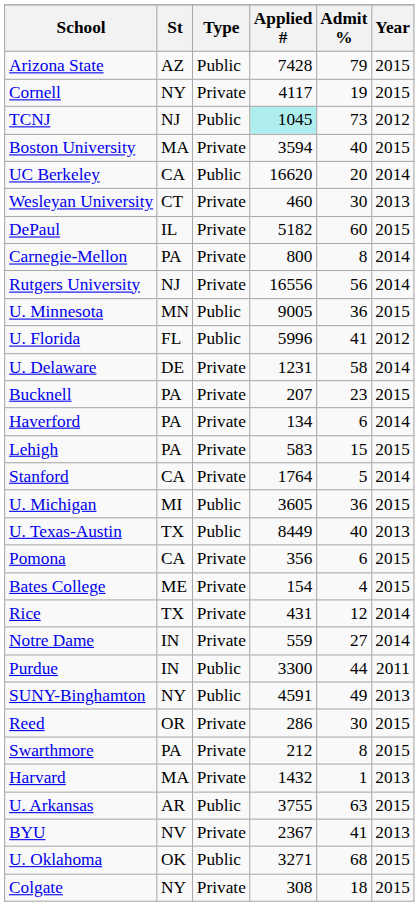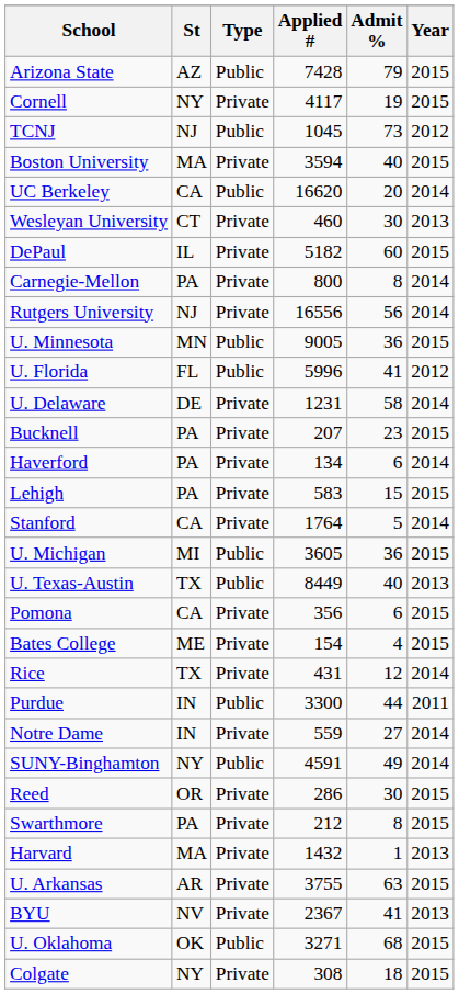 <table class="wikitable sortable" style="float:right;">
 <tr>
 </tr>
 <tr>
 <th>School</th>
 <th>St</th>
 <th>Type</th>
 <th>Applied<br>#</th>
 <th>Admit<br>%</th>
 <th>Year</th>
 </tr>
 <tr>
 <td align="left"><a href='#'>Arizona State</a></td>
 <td align="left">AZ</td>
 <td align="left">Public</td>
 <td align="right">7428</td>
 <td align="right">79</td>
 <td align="right">2015</td>
 </tr>
 <tr>
 <td align="left"><a href='#'>Cornell</a></td>
 <td align="left">NY</td>
 <td align="left">Private</td>
 <td align="right">4117</td>
 <td align="right">19</td>
 <td align="right">2015</td>
 </tr>
 <tr>
 <td align="left"><a href='#'>TCNJ</a></td>
 <td align="left">NJ</td>
 <td align="left">Public</td>
-<td align="right" style="background: paleturquoise;">1045</td>
+<td align="right">1045</td>
 <td align="right">73</td>
 <td align="right">2012</td>
 </tr>
 <tr>
 <td align="left"><a href='#'>Boston University</a></td>
 <td align="left">MA</td>
 <td align="left">Private</td>
 <td align="right">3594</td>
 <td align="right">40</td>
 <td align="right">2015</td>
 </tr>
 <tr>
 <td align="left"><a href='#'>UC Berkeley</a></td>
 <td align="left">CA</td>
 <td align="left">Public</td>
 <td align="right">16620</td>
 <td align="right">20</td>
 <td align="right">2014</td>
 </tr>
 <tr>
 <td align="left"><a href='#'>Wesleyan University</a></td>
 <td align="left">CT</td>
 <td align="left">Private</td>
 <td align="right">460</td>
 <td align="right">30</td>
 <td align="right">2013</td>
 </tr>
 <tr>
 <td align="left"><a href='#'>DePaul</a></td>
 <td align="left">IL</td>
 <td align="left">Private</td>
 <td align="right">5182</td>
 <td align="right">60</td>
 <td align="right">2015</td>
 </tr>
 <tr>
 <td align="left"><a href='#'>Carnegie-Mellon</a></td>
 <td align="left">PA</td>
 <td align="left">Private</td>
 <td align="right">800</td>
 <td align="right">8</td>
 <td align="right">2014</td>
 </tr>
 <tr>
 <td align="left"><a href='#'>Rutgers University</a></td>
 <td align="left">NJ</td>
 <td align="left">Private</td>
 <td align="right">16556</td>
 <td align="right">56</td>
 <td align="right">2014</td>
 </tr>
 <tr>
 <td align="left"><a href='#'>U. Minnesota</a></td>
 <td align="left">MN</td>
 <td align="left">Public</td>
 <td align="right">9005</td>
 <td align="right">36</td>
 <td align="right">2015</td>
 </tr>
 <tr>
 <td align="left"><a href='#'>U. Florida</a></td>
 <td align="left">FL</td>
 <td align="left">Public</td>
 <td align="right">5996</td>
 <td align="right">41</td>
 <td align="right">2012</td>
 </tr>
 <tr>
 <td align="left"><a href='#'>U. Delaware</a></td>
 <td align="left">DE</td>
 <td align="left">Private</td>
 <td align="right">1231</td>
 <td align="right">58</td>
 <td align="right">2014</td>
 </tr>
 <tr>
 <td align="left"><a href='#'>Bucknell</a></td>
 <td align="left">PA</td>
 <td align="left">Private</td>
 <td align="right">207</td>
 <td align="right">23</td>
 <td align="right">2015</td>
 </tr>
 <tr>
 <td align="left"><a href='#'>Haverford</a></td>
 <td align="left">PA</td>
 <td align="left">Private</td>
 <td align="right">134</td>
 <td align="right">6</td>
 <td align="right">2014</td>
 </tr>
 <tr>
 <td align="left"><a href='#'>Lehigh</a></td>
 <td align="left">PA</td>
 <td align="left">Private</td>
 <td align="right">583</td>
 <td align="right">15</td>
 <td align="right">2015</td>
 </tr>
 <tr>
 <td align="left"><a href='#'>Stanford</a></td>
 <td align="left">CA</td>
 <td align="left">Private</td>
 <td align="right">1764</td>
 <td align="right">5</td>
 <td align="right">2014</td>
 </tr>
 <tr>
 <td align="left"><a href='#'>U. Michigan</a></td>
 <td align="left">MI</td>
 <td align="left">Public</td>
 <td align="right">3605</td>
 <td align="right">36</td>
 <td align="right">2015</td>
 </tr>
 <tr>
 <td align="left"><a href='#'>U. Texas-Austin</a></td>
 <td align="left">TX</td>
 <td align="left">Public</td>
 <td align="right">8449</td>
 <td align="right">40</td>
 <td align="right">2013</td>
 </tr>
 <tr>
 <td align="left"><a href='#'>Pomona</a></td>
 <td align="left">CA</td>
 <td align="left">Private</td>
 <td align="right">356</td>
 <td align="right">6</td>
 <td align="right">2015</td>
 </tr>
 <tr>
 <td align="left"><a href='#'>Bates College</a></td>
 <td align="left">ME</td>
 <td align="left">Private</td>
 <td align="right">154</td>
 <td align="right">4</td>
 <td align="right">2015</td>
 </tr>
 <tr>
 <td align="left"><a href='#'>Rice</a></td>
 <td align="left">TX</td>
 <td align="left">Private</td>
 <td align="right">431</td>
 <td align="right">12</td>
 <td align="right">2014</td>
 </tr>
 <tr>
+<td align="left"><a href='#'>Purdue</a></td>
+<td align="left">IN</td>
+<td align="left">Public</td>
+<td align="right">3300</td>
+<td align="right">44</td>
+<td align="right">2011</td>
+</tr>
+<tr>
 <td align="left"><a href='#'>Notre Dame</a></td>
 <td align="left">IN</td>
 <td align="left">Private</td>
 <td align="right">559</td>
 <td align="right">27</td>
 <td align="right">2014</td>
 </tr>
 <tr>
-<td align="left"><a href='#'>Purdue</a></td>
-<td align="left">IN</td>
-<td align="left">Public</td>
-<td align="right">3300</td>
-<td align="right">44</td>
-<td align="right">2011</td>
-</tr>
-<tr>
 <td align="left"><a href='#'>SUNY-Binghamton</a></td>
 <td align="left">NY</td>
 <td align="left">Public</td>
 <td align="right">4591</td>
 <td align="right">49</td>
-<td align="right">2013</td>
+<td align="right">2014</td>
 </tr>
 <tr>
 <td align="left"><a href='#'>Reed</a></td>
 <td align="left">OR</td>
 <td align="left">Private</td>
 <td align="right">286</td>
 <td align="right">30</td>
 <td align="right">2015</td>
 </tr>
 <tr>
 <td align="left"><a href='#'>Swarthmore</a></td>
 <td align="left">PA</td>
 <td align="left">Private</td>
 <td align="right">212</td>
 <td align="right">8</td>
 <td align="right">2015</td>
 </tr>
 <tr>
 <td align="left"><a href='#'>Harvard</a></td>
 <td align="left">MA</td>
 <td align="left">Private</td>
 <td align="right">1432</td>
 <td align="right">1</td>
 <td align="right">2013</td>
 </tr>
 <tr>
 <td align="left"><a href='#'>U. Arkansas</a></td>
 <td align="left">AR</td>
-<td align="left">Public</td>
+<td align="left">Private</td>
 <td align="right">3755</td>
 <td align="right">63</td>
 <td align="right">2015</td>
 </tr>
 <tr>
 <td align="left"><a href='#'>BYU</a></td>
 <td align="left">NV</td>
 <td align="left">Private</td>
 <td align="right">2367</td>
 <td align="right">41</td>
 <td align="right">2013</td>
 </tr>
 <tr>
 <td align="left"><a href='#'>U. Oklahoma</a></td>
 <td align="left">OK</td>
 <td align="left">Public</td>
 <td align="right">3271</td>
 <td align="right">68</td>
 <td align="right">2015</td>
 </tr>
 <tr>
 <td align="left"><a href='#'>Colgate</a></td>
 <td align="left">NY</td>
 <td align="left">Private</td>
 <td align="right">308</td>
 <td align="right">18</td>
 <td align="right">2015</td>
 </tr>
 </table>
